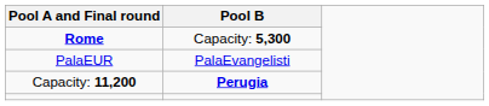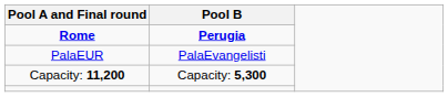 <table class=wikitable style=text-align:center>
 <tr>
 <th width=33%>Pool A and Final round</th>
 <th width=33%>Pool B</th>
 <td width=34% rowspan=5></td>
 </tr>
 <tr>
 <td><strong><a href='#'>Rome</a></strong></td>
-<td>Capacity: <strong>5,300</strong></td>
+<td><strong><a href='#'>Perugia</a></strong></td>
 </tr>
 <tr>
 <td><a href='#'>PalaEUR</a></td>
 <td><a href='#'>PalaEvangelisti</a></td>
 </tr>
 <tr>
 <td>Capacity: <strong>11,200</strong></td>
-<td><strong><a href='#'>Perugia</a></strong></td>
+<td>Capacity: <strong>5,300</strong></td>
 </tr>
 <tr>
 <td></td>
 <td></td>
 </tr>
 </table>
